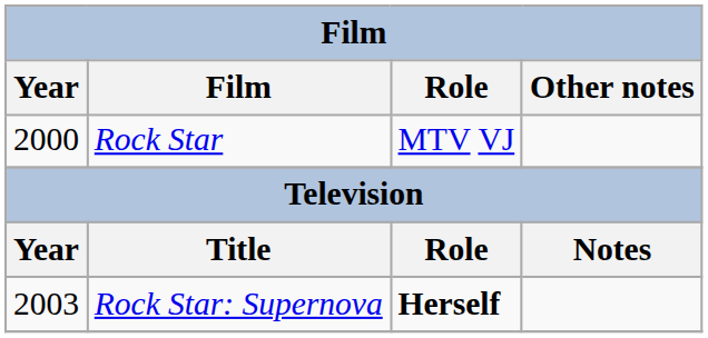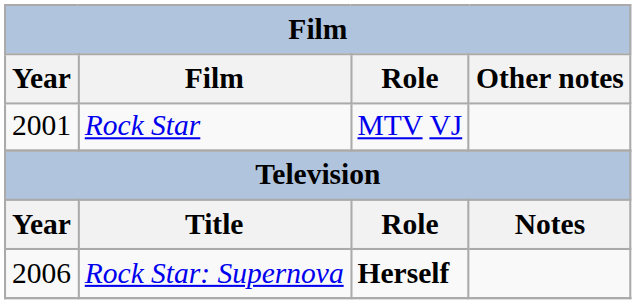 <table class="wikitable" style="font-size: 90%;">
 <tr>
 <th colspan="4" style="background: LightSteelBlue;">Film</th>
 </tr>
 <tr>
 <th>Year</th>
 <th>Film</th>
 <th>Role</th>
 <th>Other notes</th>
 </tr>
 <tr>
-<td>2000</td>
+<td>2001</td>
 <td><em><a href='#'>Rock Star</a></em></td>
 <td><a href='#'>MTV</a> <a href='#'>VJ</a></td>
 <td></td>
 </tr>
 <tr>
 </tr>
 <tr>
 <th colspan="4" style="background: LightSteelBlue;">Television</th>
 </tr>
 <tr>
 <th>Year</th>
 <th>Title</th>
 <th>Role</th>
 <th>Notes</th>
 </tr>
 <tr>
-<td>2003</td>
+<td>2006</td>
 <td><em><a href='#'>Rock Star: Supernova</a></em></td>
 <td><strong>Herself</strong></td>
 <td></td>
 </tr>
 <tr>
 </tr>
 </table>
